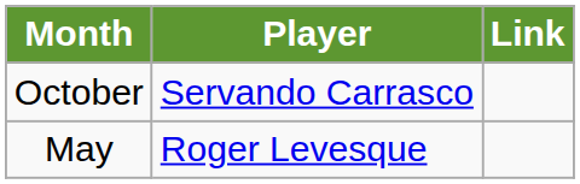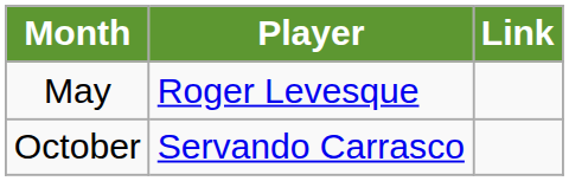 <table class=wikitable>
 <tr>
 <th style="background:#5d9731; color:white; text-align:center;">Month</th>
 <th style="background:#5d9731; color:white; text-align:center;">Player</th>
 <th style="background:#5d9731; color:white; text-align:center;">Link</th>
 </tr>
 <tr>
+<td align=center>May</td>
+<td> <a href='#'>Roger Levesque</a></td>
+<td></td>
+</tr>
+<tr>
 <td align=center>October</td>
 <td> <a href='#'>Servando Carrasco</a></td>
 <td></td>
 </tr>
-<tr>
-<td align=center>May</td>
-<td> <a href='#'>Roger Levesque</a></td>
-<td></td>
-</tr>
 </table>
